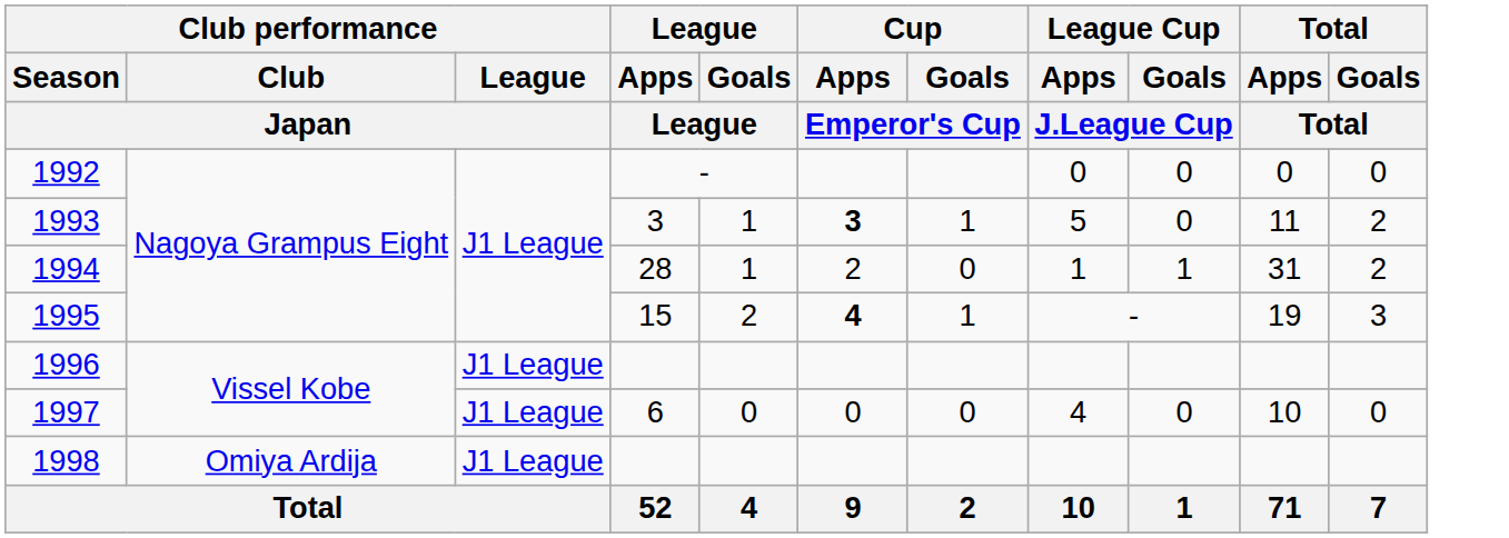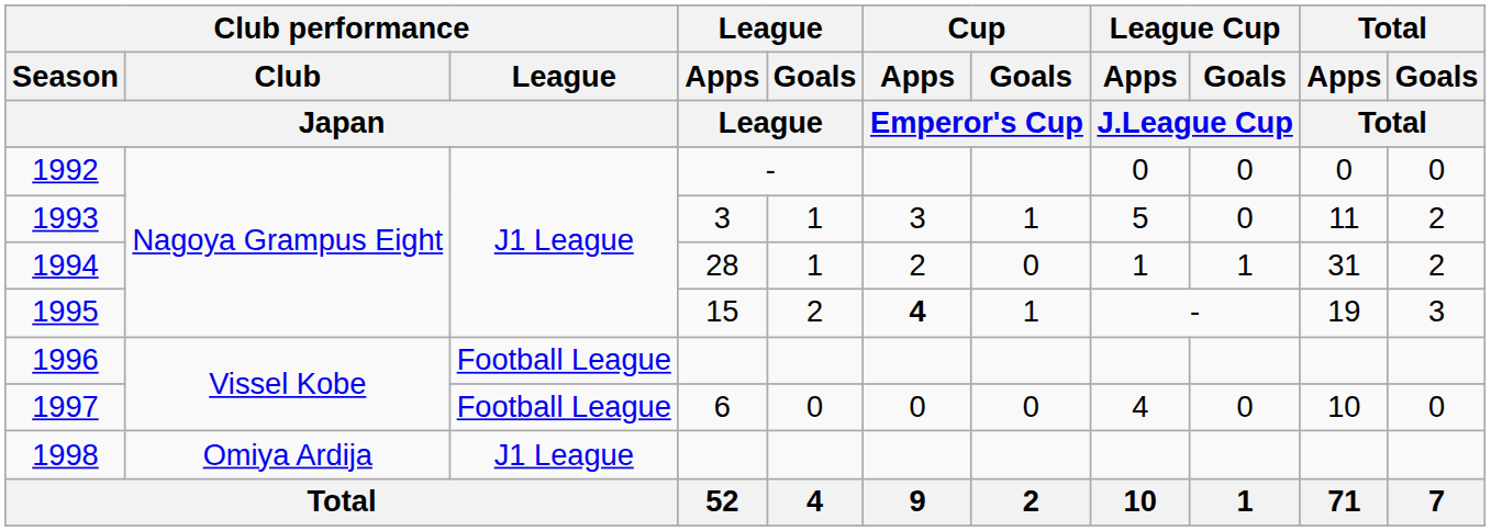 <table class="wikitable" style="text-align:center;">
 <tr>
 <th colspan=3>Club performance</th>
 <th colspan=2>League</th>
 <th colspan=2>Cup</th>
 <th colspan=2>League Cup</th>
 <th colspan=2>Total</th>
 </tr>
 <tr>
 <th>Season</th>
 <th>Club</th>
 <th>League</th>
 <th>Apps</th>
 <th>Goals</th>
 <th>Apps</th>
 <th>Goals</th>
 <th>Apps</th>
 <th>Goals</th>
 <th>Apps</th>
 <th>Goals</th>
 </tr>
 <tr>
 <th colspan=3>Japan</th>
 <th colspan=2>League</th>
 <th colspan=2><a href='#'>Emperor's Cup</a></th>
 <th colspan=2><a href='#'>J.League Cup</a></th>
 <th colspan=2>Total</th>
 </tr>
 <tr>
 <td><a href='#'>1992</a></td>
 <td rowspan="4"><a href='#'>Nagoya Grampus Eight</a></td>
 <td rowspan="4"><a href='#'>J1 League</a></td>
 <td colspan="2">-</td>
 <td></td>
 <td></td>
 <td>0</td>
 <td>0</td>
 <td>0</td>
 <td>0</td>
 </tr>
 <tr>
 <td><a href='#'>1993</a></td>
 <td>3</td>
 <td>1</td>
-<td><strong>3</strong></td>
+<td>3</td>
 <td>1</td>
 <td>5</td>
 <td>0</td>
 <td>11</td>
 <td>2</td>
 </tr>
 <tr>
 <td><a href='#'>1994</a></td>
 <td>28</td>
 <td>1</td>
 <td>2</td>
 <td>0</td>
 <td>1</td>
 <td>1</td>
 <td>31</td>
 <td>2</td>
 </tr>
 <tr>
 <td><a href='#'>1995</a></td>
 <td>15</td>
 <td>2</td>
 <td><strong>4</strong></td>
 <td>1</td>
 <td colspan="2">-</td>
 <td>19</td>
 <td>3</td>
 </tr>
 <tr>
 <td><a href='#'>1996</a></td>
 <td rowspan="2"><a href='#'>Vissel Kobe</a></td>
-<td><a href='#'>J1 League</a></td>
+<td><a href='#'>Football League</a></td>
 <td></td>
 <td></td>
 <td></td>
 <td></td>
 <td></td>
 <td></td>
 <td></td>
 <td></td>
 </tr>
 <tr>
 <td><a href='#'>1997</a></td>
-<td><a href='#'>J1 League</a></td>
+<td><a href='#'>Football League</a></td>
 <td>6</td>
 <td>0</td>
 <td>0</td>
 <td>0</td>
 <td>4</td>
 <td>0</td>
 <td>10</td>
 <td>0</td>
 </tr>
 <tr>
 <td><a href='#'>1998</a></td>
 <td><a href='#'>Omiya Ardija</a></td>
 <td><a href='#'>J1 League</a></td>
 <td></td>
 <td></td>
 <td></td>
 <td></td>
 <td></td>
 <td></td>
 <td></td>
 <td></td>
 </tr>
 <tr>
 <th colspan=3>Total</th>
 <th>52</th>
 <th>4</th>
 <th>9</th>
 <th>2</th>
 <th>10</th>
 <th>1</th>
 <th>71</th>
 <th>7</th>
 </tr>
 </table>
